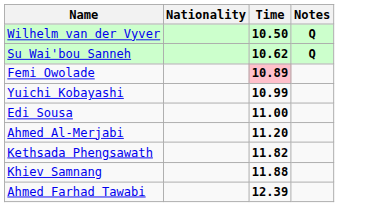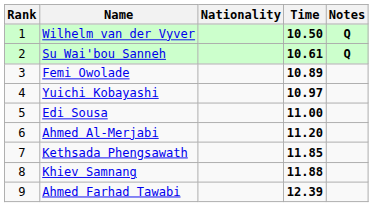 <table class="wikitable sortable" style="text-align:center">
 <tr>
+<th>Rank</th>
 <th>Name</th>
 <th>Nationality</th>
 <th>Time</th>
 <th>Notes</th>
 </tr>
 <tr bgcolor=ccffcc>
+<td>1</td>
 <td align=left><a href='#'>Wilhelm van der Vyver</a></td>
 <td align=left></td>
 <td><strong>10.50</strong></td>
 <td><strong>Q</strong></td>
 </tr>
 <tr bgcolor=ccffcc>
+<td>2</td>
 <td align=left><a href='#'>Su Wai'bou Sanneh</a></td>
 <td align=left></td>
-<td><strong>10.62</strong></td>
+<td><strong>10.61</strong></td>
 <td><strong>Q</strong></td>
 </tr>
 <tr>
+<td>3</td>
 <td align=left><a href='#'>Femi Owolade</a></td>
 <td align=left></td>
-<td style="background: pink;"><strong>10.89</strong></td>
+<td><strong>10.89</strong></td>
 <td></td>
 </tr>
 <tr>
+<td>4</td>
 <td align=left><a href='#'>Yuichi Kobayashi</a></td>
 <td align=left></td>
-<td><strong>10.99</strong></td>
+<td><strong>10.97</strong></td>
 <td></td>
 </tr>
 <tr>
+<td>5</td>
 <td align=left><a href='#'>Edi Sousa</a></td>
 <td align=left></td>
 <td><strong>11.00</strong></td>
 <td></td>
 </tr>
 <tr>
+<td>6</td>
 <td align=left><a href='#'>Ahmed Al-Merjabi</a></td>
 <td align=left></td>
 <td><strong>11.20</strong></td>
 <td></td>
 </tr>
 <tr>
+<td>7</td>
 <td align=left><a href='#'>Kethsada Phengsawath</a></td>
 <td align=left></td>
-<td><strong>11.82</strong></td>
+<td><strong>11.85</strong></td>
 <td></td>
 </tr>
 <tr>
+<td>8</td>
 <td align=left><a href='#'>Khiev Samnang</a></td>
 <td align=left></td>
 <td><strong>11.88</strong></td>
 <td></td>
 </tr>
 <tr>
+<td>9</td>
 <td align=left><a href='#'>Ahmed Farhad Tawabi</a></td>
 <td align=left></td>
 <td><strong>12.39</strong></td>
 <td></td>
 </tr>
 </table>
